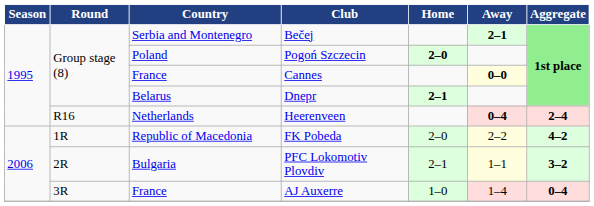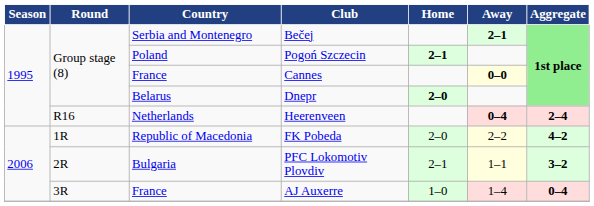 <table class="wikitable" style="text-align: center;">
 <tr>
 <th width="50" style="background:#224081;color:#FFFFFF;border:1px solid #FFFFFF">Season</th>
 <th width="91" style="background:#224081;color:#FFFFFF;border:1px solid #FFFFFF">Round</th>
 <th width="183" style="background:#224081;color:#FFFFFF;border:1px solid #FFFFFF">Country</th>
 <th width="151" style="background:#224081;color:#FFFFFF;border:1px solid #FFFFFF">Club</th>
 <th width="67" style="background:#224081;color:#FFFFFF;border:1px solid #FFFFFF">Home</th>
 <th width="67" style="background:#224081;color:#FFFFFF;border:1px solid #FFFFFF">Away</th>
 <th width="67" style="background:#224081;color:#FFFFFF;border:1px solid #FFFFFF">Aggregate</th>
 </tr>
 <tr>
 <td rowspan=5 align=left><a href='#'>1995</a></td>
 <td rowspan=4 align=left>Group stage (8)</td>
 <td align=left> <a href='#'>Serbia and Montenegro</a></td>
 <td align=left><a href='#'>Bečej</a></td>
 <td></td>
 <td bgcolor="#ddffdd" style="text-align:center;"><strong>2–1</strong></td>
 <td rowspan="4" bgcolor=lightgreen style="text-align:center;"><strong>1st place</strong></td>
 </tr>
 <tr>
 <td align=left> <a href='#'>Poland</a></td>
 <td align=left><a href='#'>Pogoń Szczecin</a></td>
-<td bgcolor="#ddffdd" style="text-align:center;"><strong>2–0</strong></td>
+<td bgcolor="#ddffdd" style="text-align:center;"><strong>2–1</strong></td>
 <td></td>
 </tr>
 <tr>
 <td align=left> <a href='#'>France</a></td>
 <td align=left><a href='#'>Cannes</a></td>
 <td></td>
 <td bgcolor="#ffffdd" style="text-align:center;"><strong>0–0</strong></td>
 </tr>
 <tr>
 <td align=left> <a href='#'>Belarus</a></td>
 <td align=left><a href='#'>Dnepr</a></td>
-<td bgcolor="#ddffdd" style="text-align:center;"><strong>2–1</strong></td>
+<td bgcolor="#ddffdd" style="text-align:center;"><strong>2–0</strong></td>
 <td></td>
 </tr>
 <tr>
 <td align=left>R16</td>
 <td align=left> <a href='#'>Netherlands</a></td>
 <td align=left><a href='#'>Heerenveen</a></td>
 <td></td>
 <td bgcolor="#ffdddd" style="text-align:center;"><strong>0–4</strong></td>
 <td bgcolor="#ffdddd" style="text-align:center;"><strong>2–4</strong></td>
 </tr>
 <tr>
 <td rowspan=3 align=left><a href='#'>2006</a></td>
 <td align=left>1R</td>
 <td align=left> <a href='#'>Republic of Macedonia</a></td>
 <td align=left><a href='#'>FK Pobeda</a></td>
 <td bgcolor="#ddffdd" style="text-align:center;">2–0</td>
 <td bgcolor="#ffffdd" style="text-align:center;">2–2</td>
 <td bgcolor="#ddffdd" style="text-align:center;"><strong>4–2</strong></td>
 </tr>
 <tr>
 <td align=left>2R</td>
 <td align=left> <a href='#'>Bulgaria</a></td>
 <td align=left><a href='#'>PFC Lokomotiv Plovdiv</a></td>
 <td bgcolor="#ddffdd" style="text-align:center;">2–1</td>
 <td bgcolor="#ffffdd" style="text-align:center;">1–1</td>
 <td bgcolor="#ddffdd" style="text-align:center;"><strong>3–2</strong></td>
 </tr>
 <tr>
 <td align=left>3R</td>
 <td align=left> <a href='#'>France</a></td>
 <td align=left><a href='#'>AJ Auxerre</a></td>
 <td bgcolor="#ddffdd" style="text-align:center;">1–0</td>
 <td bgcolor="#ffdddd" style="text-align:center;">1–4</td>
 <td bgcolor="#ffdddd" style="text-align:center;"><strong>0–4</strong></td>
 </tr>
 <tr>
 </tr>
 </table>
